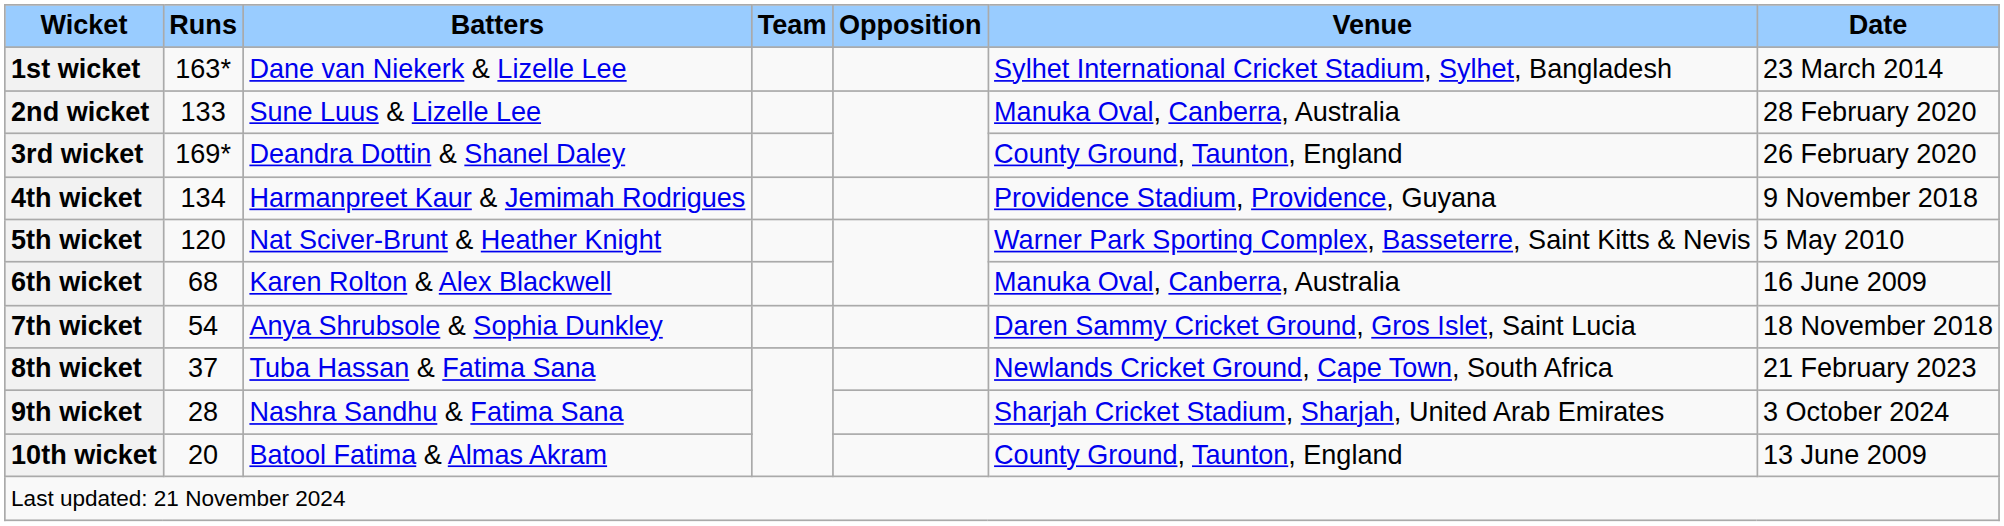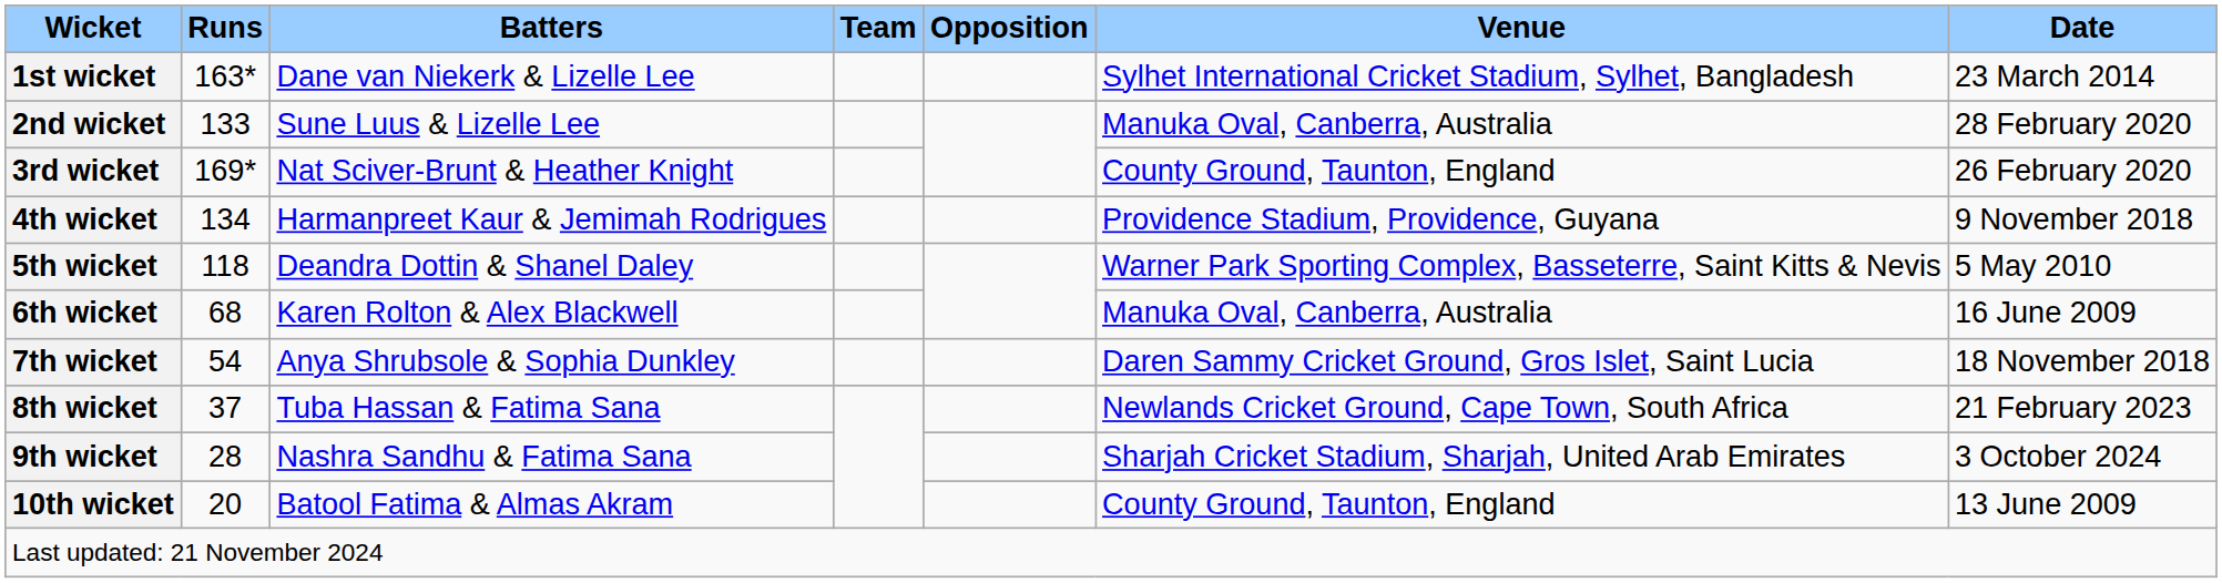 <table class="wikitable sortable" style="text-align:centre;">
 <tr style="background:#9cf;">
 <th scope="col" style="background:#9cf;">Wicket</th>
 <th scope="col" style="background:#9cf;">Runs</th>
 <th scope="col" style="background:#9cf;">Batters</th>
 <th scope="col" style="background:#9cf;">Team</th>
 <th scope="col" style="background:#9cf;">Opposition</th>
 <th scope="col" style="background:#9cf;">Venue</th>
 <th scope="col" style="background:#9cf;">Date</th>
 </tr>
 <tr>
 <th scope-"row" style="text-align:left;">1st wicket</th>
 <td style="text-align:center;">163*</td>
 <td><a href='#'>Dane van Niekerk</a> & <a href='#'>Lizelle Lee</a></td>
 <td></td>
 <td></td>
 <td><a href='#'>Sylhet International Cricket Stadium</a>, <a href='#'>Sylhet</a>, Bangladesh</td>
 <td>23 March 2014</td>
 </tr>
 <tr>
 <th scope="row" style="text-align:left;">2nd wicket</th>
 <td style=text-align:center;>133</td>
 <td><a href='#'>Sune Luus</a> & <a href='#'>Lizelle Lee</a></td>
 <td></td>
 <td rowspan=2></td>
 <td><a href='#'>Manuka Oval</a>, <a href='#'>Canberra</a>, Australia</td>
 <td>28 February 2020</td>
 </tr>
 <tr>
 <th scope="row" style="text-align:left;">3rd wicket</th>
 <td style="text-align:center;">169*</td>
-<td><a href='#'>Deandra Dottin</a> & <a href='#'>Shanel Daley</a></td>
+<td><a href='#'>Nat Sciver-Brunt</a> & <a href='#'>Heather Knight</a></td>
 <td></td>
 <td><a href='#'>County Ground</a>, <a href='#'>Taunton</a>, England</td>
 <td>26 February 2020</td>
 </tr>
 <tr>
 <th scope="row" style="text-align:left;">4th wicket</th>
 <td style="text-align:center;">134</td>
 <td><a href='#'>Harmanpreet Kaur</a> & <a href='#'>Jemimah Rodrigues</a></td>
 <td></td>
 <td></td>
 <td><a href='#'>Providence Stadium</a>, <a href='#'>Providence</a>, Guyana</td>
 <td>9 November 2018</td>
 </tr>
 <tr>
 <th scope="row" style="text-align:left;">5th wicket</th>
-<td style="text-align:center;">120</td>
-<td><a href='#'>Nat Sciver-Brunt</a> & <a href='#'>Heather Knight</a></td>
+<td style="text-align:center;">118</td>
+<td><a href='#'>Deandra Dottin</a> & <a href='#'>Shanel Daley</a></td>
 <td></td>
 <td rowspan=2></td>
 <td><a href='#'>Warner Park Sporting Complex</a>, <a href='#'>Basseterre</a>, Saint Kitts & Nevis</td>
 <td>5 May 2010</td>
 </tr>
 <tr>
 <th scope="row" style="text-align:left;">6th wicket</th>
 <td style="text-align:center;">68</td>
 <td><a href='#'>Karen Rolton</a> & <a href='#'>Alex Blackwell</a></td>
 <td></td>
 <td><a href='#'>Manuka Oval</a>, <a href='#'>Canberra</a>, Australia</td>
 <td>16 June 2009</td>
 </tr>
 <tr>
 <th scope="row" style="text-align:left;">7th wicket</th>
 <td style="text-align:center;">54</td>
 <td><a href='#'>Anya Shrubsole</a> & <a href='#'>Sophia Dunkley</a></td>
 <td></td>
 <td></td>
 <td><a href='#'>Daren Sammy Cricket Ground</a>, <a href='#'>Gros Islet</a>, Saint Lucia</td>
 <td>18 November 2018</td>
 </tr>
 <tr>
 <th scope="row" style="text-align:left;">8th wicket</th>
 <td style="text-align:center;">37</td>
 <td><a href='#'>Tuba Hassan</a> & <a href='#'>Fatima Sana</a></td>
 <td rowspan=3></td>
 <td></td>
 <td><a href='#'>Newlands Cricket Ground</a>, <a href='#'>Cape Town</a>, South Africa</td>
 <td>21 February 2023</td>
 </tr>
 <tr>
 <th scope="row" style="text-align:left;">9th wicket</th>
 <td style="text-align:center;">28</td>
 <td><a href='#'>Nashra Sandhu</a> & <a href='#'>Fatima Sana</a></td>
 <td></td>
 <td><a href='#'>Sharjah Cricket Stadium</a>, <a href='#'>Sharjah</a>, United Arab Emirates</td>
 <td>3 October 2024</td>
 </tr>
 <tr>
 <th scope="row" style="text-align:left;">10th wicket</th>
 <td style="text-align:center;">20</td>
 <td><a href='#'>Batool Fatima</a> & <a href='#'>Almas Akram</a></td>
 <td></td>
 <td><a href='#'>County Ground</a>, <a href='#'>Taunton</a>, England</td>
 <td>13 June 2009</td>
 </tr>
 <tr class="sortbottom">
 <td scope="row" colspan=8><small>Last updated: 21 November 2024</small></td>
 </tr>
 </table>
